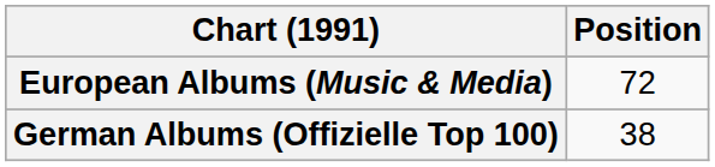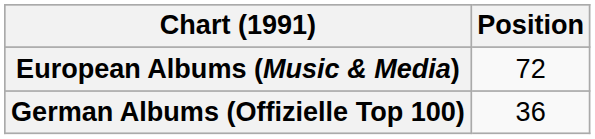 <table class="wikitable plainrowheaders" style="text-align:center">
 <tr>
 <th scope="col">Chart (1991)</th>
 <th scope="col">Position</th>
 </tr>
 <tr>
 <th scope="row">European Albums (<em>Music & Media</em>)</th>
 <td>72</td>
 </tr>
 <tr>
 <th scope="row">German Albums (Offizielle Top 100)</th>
-<td>38</td>
+<td>36</td>
 </tr>
 </table>
